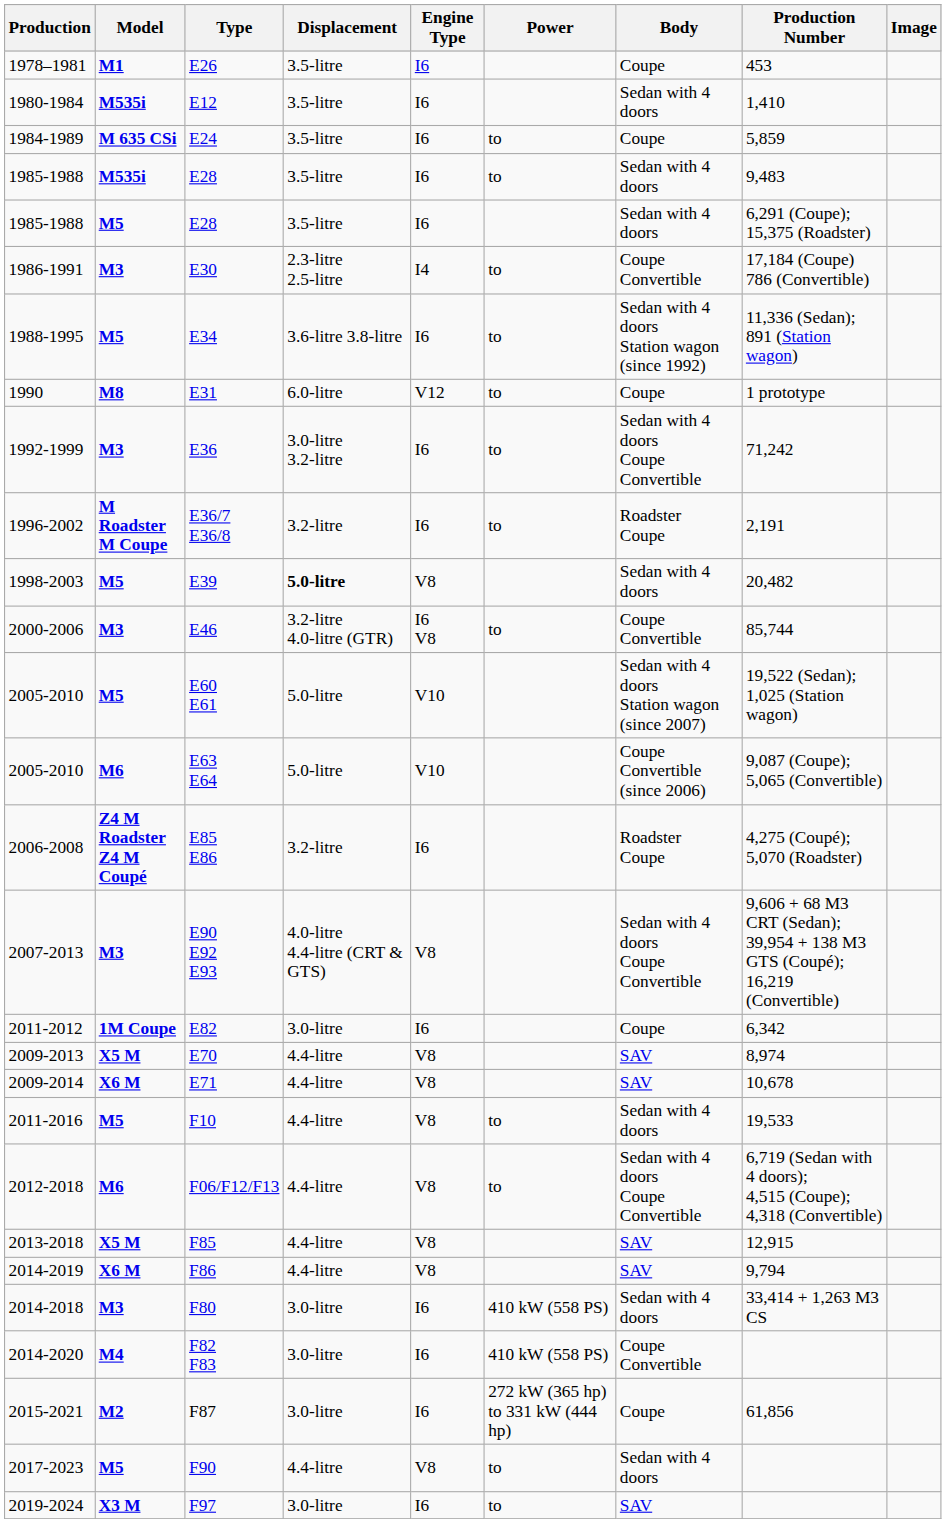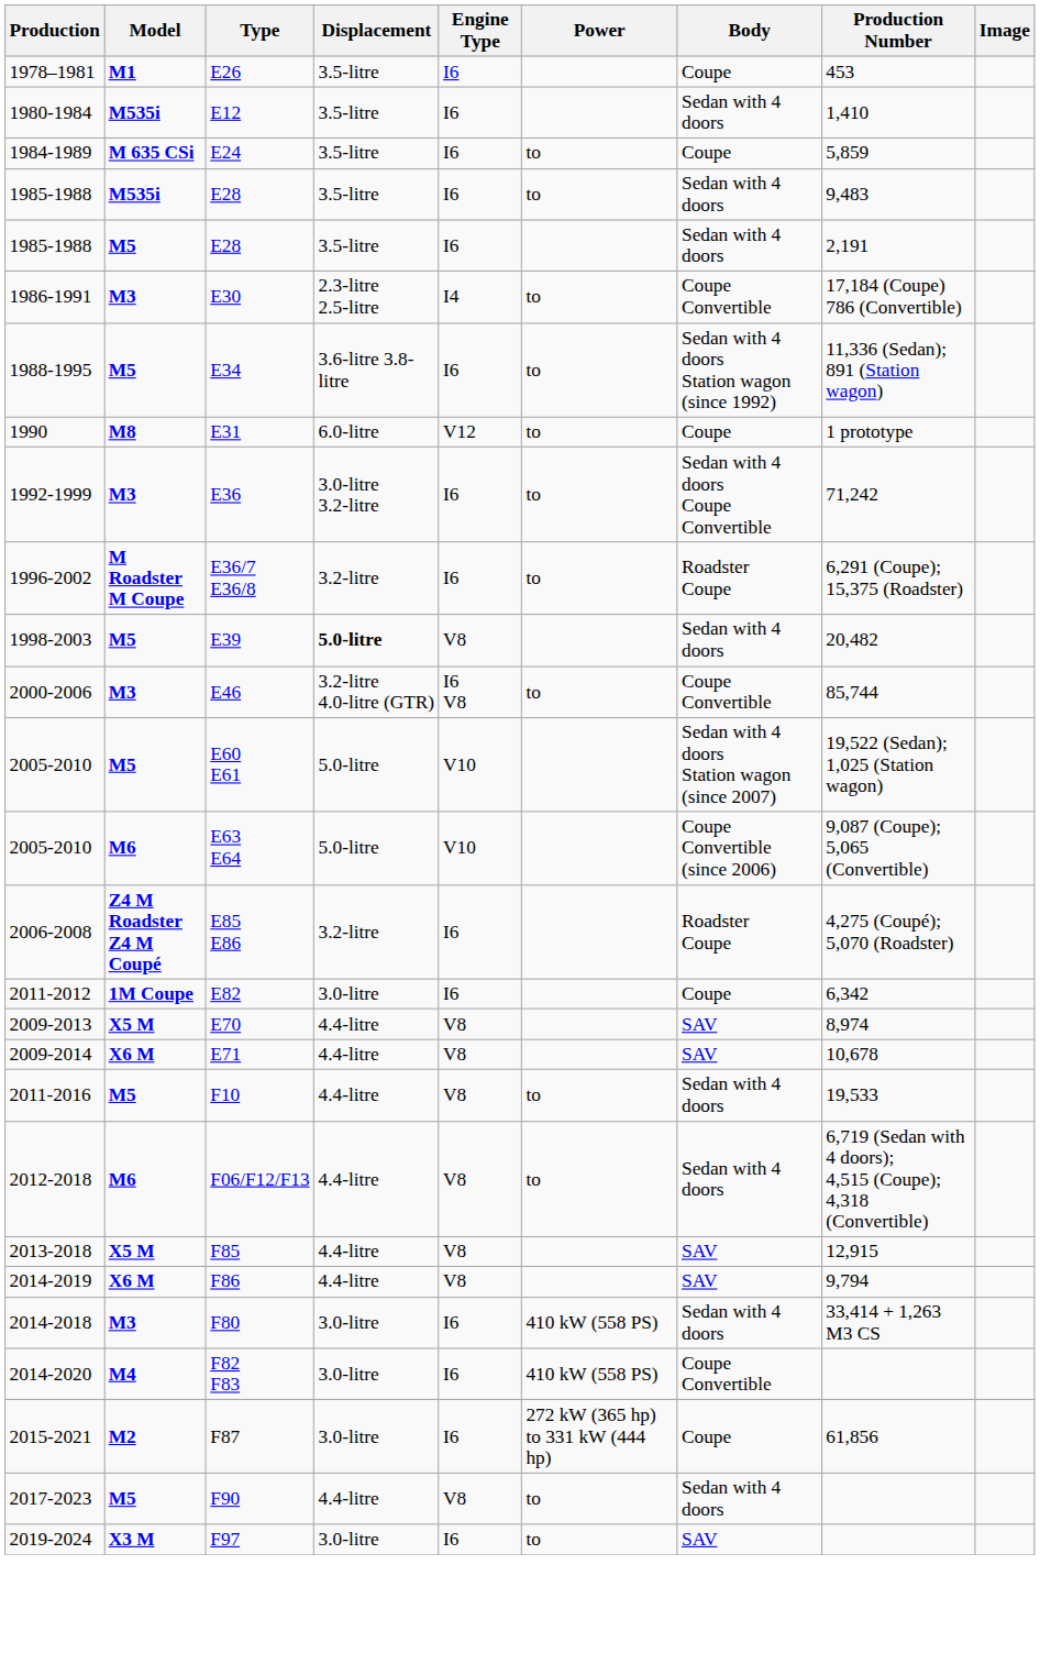 <table class="wikitable">
 <tr style="background:#cccccc;">
 <th>Production</th>
 <th>Model</th>
 <th>Type</th>
 <th>Displacement</th>
 <th>Engine Type</th>
 <th>Power</th>
 <th>Body</th>
 <th>Production Number</th>
 <th>Image</th>
 </tr>
 <tr>
 <td>1978–1981</td>
 <td><strong><a href='#'>M1</a></strong></td>
 <td><a href='#'>E26</a></td>
 <td>3.5-litre</td>
 <td><a href='#'>I6</a></td>
 <td></td>
 <td>Coupe</td>
 <td>453</td>
 <td></td>
 </tr>
 <tr>
 <td>1980-1984</td>
 <td><strong><a href='#'>M535i</a></strong></td>
 <td><a href='#'>E12</a></td>
 <td>3.5-litre</td>
 <td>I6</td>
 <td></td>
 <td>Sedan with 4 doors</td>
 <td>1,410</td>
 <td></td>
 </tr>
 <tr>
 <td>1984-1989</td>
 <td><strong><a href='#'>M 635 CSi</a></strong></td>
 <td><a href='#'>E24</a></td>
 <td>3.5-litre</td>
 <td>I6</td>
 <td> to<br></td>
 <td>Coupe</td>
 <td>5,859</td>
 <td></td>
 </tr>
 <tr>
 <td>1985-1988</td>
 <td><strong><a href='#'>M535i</a></strong></td>
 <td><a href='#'>E28</a></td>
 <td>3.5-litre</td>
 <td>I6</td>
 <td> to<br></td>
 <td>Sedan with 4 doors</td>
 <td>9,483</td>
 <td></td>
 </tr>
 <tr>
 <td>1985-1988</td>
 <td><strong><a href='#'>M5</a></strong></td>
 <td><a href='#'>E28</a></td>
 <td>3.5-litre</td>
 <td>I6</td>
 <td></td>
 <td>Sedan with 4 doors</td>
-<td>6,291 (Coupe);<br>15,375 (Roadster)</td>
+<td>2,191</td>
 <td></td>
 </tr>
 <tr>
 <td>1986-1991</td>
 <td><strong><a href='#'>M3</a></strong></td>
 <td><a href='#'>E30</a></td>
 <td>2.3-litre<br>2.5-litre</td>
 <td>I4</td>
 <td> to<br></td>
 <td>Coupe<br>Convertible</td>
 <td>17,184 (Coupe)<br>786 (Convertible)</td>
 <td></td>
 </tr>
 <tr>
 <td>1988-1995</td>
 <td><strong><a href='#'>M5</a></strong></td>
 <td><a href='#'>E34</a></td>
 <td>3.6-litre 3.8-litre</td>
 <td>I6</td>
 <td> to<br></td>
 <td>Sedan with 4 doors<br>Station wagon (since 1992)</td>
 <td>11,336 (Sedan);<br>891 (<a href='#'>Station wagon</a>)</td>
 <td></td>
 </tr>
 <tr>
 <td>1990</td>
 <td><strong><a href='#'>M8</a></strong></td>
 <td><a href='#'>E31</a></td>
 <td>6.0-litre</td>
 <td>V12</td>
 <td> to </td>
 <td>Coupe</td>
 <td>1 prototype</td>
 <td></td>
 </tr>
 <tr>
 <td>1992-1999</td>
 <td><strong><a href='#'>M3</a></strong></td>
 <td><a href='#'>E36</a></td>
 <td>3.0-litre<br>3.2-litre</td>
 <td>I6</td>
 <td> to<br></td>
 <td>Sedan with 4 doors<br>Coupe<br>Convertible</td>
 <td>71,242</td>
 <td></td>
 </tr>
 <tr>
 <td>1996-2002</td>
 <td><strong><a href='#'>M Roadster</a></strong><br><strong><a href='#'>M Coupe</a></strong></td>
 <td><a href='#'>E36/7</a><br><a href='#'>E36/8</a></td>
 <td>3.2-litre</td>
 <td>I6</td>
 <td> to<br></td>
 <td>Roadster<br>Coupe</td>
-<td>2,191</td>
+<td>6,291 (Coupe);<br>15,375 (Roadster)</td>
 <td></td>
 </tr>
 <tr>
 <td>1998-2003</td>
 <td><strong><a href='#'>M5</a></strong></td>
 <td><a href='#'>E39</a></td>
 <td><strong>5.0-litre</strong></td>
 <td>V8</td>
 <td></td>
 <td>Sedan with 4 doors</td>
 <td>20,482</td>
 <td></td>
 </tr>
 <tr>
 <td>2000-2006</td>
 <td><strong><a href='#'>M3</a></strong></td>
 <td><a href='#'>E46</a></td>
 <td>3.2-litre<br>4.0-litre (GTR)</td>
 <td>I6<br>V8</td>
 <td> to<br></td>
 <td>Coupe<br>Convertible</td>
 <td>85,744</td>
 <td></td>
 </tr>
 <tr>
 <td>2005-2010</td>
 <td><strong><a href='#'>M5</a></strong></td>
 <td><a href='#'>E60</a><br><a href='#'>E61</a></td>
 <td>5.0-litre</td>
 <td>V10</td>
 <td></td>
 <td>Sedan with 4 doors<br>Station wagon (since 2007)</td>
 <td>19,522 (Sedan);<br>1,025 (Station wagon)</td>
 <td></td>
 </tr>
 <tr>
 <td>2005-2010</td>
 <td><strong><a href='#'>M6</a></strong></td>
 <td><a href='#'>E63</a><br><a href='#'>E64</a></td>
 <td>5.0-litre</td>
 <td>V10</td>
 <td></td>
 <td>Coupe<br>Convertible (since 2006)</td>
 <td>9,087 (Coupe);<br>5,065 (Convertible)</td>
 <td></td>
 </tr>
 <tr>
 <td>2006-2008</td>
 <td><strong><a href='#'>Z4 M Roadster</a></strong><br><strong><a href='#'>Z4 M Coupé</a></strong></td>
 <td><a href='#'>E85</a><br><a href='#'>E86</a></td>
 <td>3.2-litre</td>
 <td>I6</td>
 <td></td>
 <td>Roadster<br>Coupe</td>
 <td>4,275 (Coupé);<br>5,070 (Roadster)</td>
 <td></td>
 </tr>
 <tr>
-<td>2007-2013</td>
-<td><strong><a href='#'>M3</a></strong></td>
-<td><a href='#'>E90<br>E92<br>E93</a></td>
-<td>4.0-litre<br>4.4-litre (CRT & GTS)</td>
-<td>V8</td>
-<td><br></td>
-<td>Sedan with 4 doors<br>Coupe<br>Convertible</td>
-<td>9,606 + 68 M3 CRT (Sedan);<br>39,954 + 138 M3 GTS (Coupé);<br>16,219 (Convertible)</td>
-<td></td>
-</tr>
-<tr>
 <td>2011-2012</td>
 <td><strong><a href='#'>1M Coupe</a></strong></td>
 <td><a href='#'>E82</a></td>
 <td>3.0-litre</td>
 <td>I6</td>
 <td></td>
 <td>Coupe</td>
 <td>6,342</td>
 <td></td>
 </tr>
 <tr>
 <td>2009-2013</td>
 <td><strong><a href='#'>X5 M</a></strong></td>
 <td><a href='#'>E70</a></td>
 <td>4.4-litre</td>
 <td>V8</td>
 <td></td>
 <td><a href='#'>SAV</a></td>
 <td>8,974</td>
 <td></td>
 </tr>
 <tr>
 <td>2009-2014</td>
 <td><strong><a href='#'>X6 M</a></strong></td>
 <td><a href='#'>E71</a></td>
 <td>4.4-litre</td>
 <td>V8</td>
 <td></td>
 <td><a href='#'>SAV</a></td>
 <td>10,678</td>
 <td></td>
 </tr>
 <tr>
 <td>2011-2016</td>
 <td><strong><a href='#'>M5</a></strong></td>
 <td><a href='#'>F10</a></td>
 <td>4.4-litre</td>
 <td>V8</td>
 <td> to </td>
 <td>Sedan with 4 doors</td>
 <td>19,533</td>
 <td></td>
 </tr>
 <tr>
 <td>2012-2018</td>
 <td><strong><a href='#'>M6</a></strong></td>
 <td><a href='#'>F06/F12/F13</a></td>
 <td>4.4-litre</td>
 <td>V8</td>
 <td> to </td>
-<td>Sedan with 4 doors<br>Coupe<br>Convertible</td>
+<td>Sedan with 4 doors</td>
 <td>6,719 (Sedan with 4 doors);<br>4,515 (Coupe);<br>4,318 (Convertible)</td>
 <td></td>
 </tr>
 <tr>
 <td>2013-2018</td>
 <td><strong><a href='#'>X5 M</a></strong></td>
 <td><a href='#'>F85</a></td>
 <td>4.4-litre</td>
 <td>V8</td>
 <td></td>
 <td><a href='#'>SAV</a></td>
 <td>12,915</td>
 <td></td>
 </tr>
 <tr>
 <td>2014-2019</td>
 <td><strong><a href='#'>X6 M</a></strong></td>
 <td><a href='#'>F86</a></td>
 <td>4.4-litre</td>
 <td>V8</td>
 <td></td>
 <td><a href='#'>SAV</a></td>
 <td>9,794</td>
 <td></td>
 </tr>
 <tr>
 <td>2014-2018</td>
 <td><strong><a href='#'>M3</a></strong></td>
 <td><a href='#'>F80</a></td>
 <td>3.0-litre</td>
 <td>I6</td>
 <td>410 kW (558 PS)</td>
 <td>Sedan with 4 doors</td>
 <td>33,414 + 1,263 M3 CS</td>
 <td></td>
 </tr>
 <tr>
 <td>2014-2020</td>
 <td><strong><a href='#'>M4</a></strong></td>
 <td><a href='#'>F82</a><br><a href='#'>F83</a></td>
 <td>3.0-litre</td>
 <td>I6</td>
 <td>410 kW (558 PS)</td>
 <td>Coupe<br>Convertible</td>
 <td></td>
 <td></td>
 </tr>
 <tr>
 <td>2015-2021</td>
 <td><strong><a href='#'>M2</a></strong></td>
 <td>F87</td>
 <td>3.0-litre</td>
 <td>I6</td>
 <td>272 kW (365 hp) to 331 kW (444 hp)</td>
 <td>Coupe</td>
 <td>61,856</td>
 <td></td>
 </tr>
 <tr>
 <td>2017-2023</td>
 <td><strong><a href='#'>M5</a></strong></td>
 <td><a href='#'>F90</a></td>
 <td>4.4-litre</td>
 <td>V8</td>
 <td> to </td>
 <td>Sedan with 4 doors</td>
 <td></td>
 <td></td>
 </tr>
 <tr>
 <td>2019-2024</td>
 <td><strong><a href='#'>X3 M</a></strong></td>
 <td><a href='#'>F97</a></td>
 <td>3.0-litre</td>
 <td>I6</td>
 <td> to </td>
 <td><a href='#'>SAV</a></td>
 <td></td>
 <td></td>
 </tr>
 </table>
